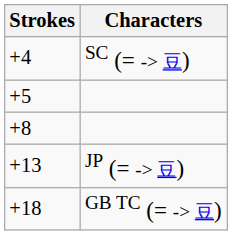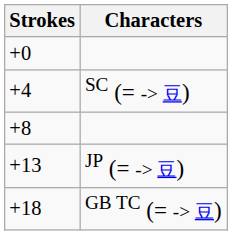 <table class="wikitable">
 <tr>
 <th>Strokes</th>
 <th>Characters</th>
 </tr>
 <tr>
+<td>+0</td>
+<td style="font-size: large;"></td>
+</tr>
+<tr>
 <td>+4</td>
 <td style="font-size: large;"><sup>SC</sup> (= <small>-> <a href='#'>豆</a></small>)</td>
-</tr>
-<tr>
-<td>+5</td>
-<td style="font-size: large;"></td>
 </tr>
 <tr>
 <td>+8</td>
 <td style="font-size: large;"></td>
 </tr>
 <tr>
 <td>+13</td>
 <td style="font-size: large;"><sup>JP</sup> (= <small>-> <a href='#'>豆</a></small>)</td>
 </tr>
 <tr>
 <td>+18</td>
 <td style="font-size: large;"><sup>GB TC</sup> (= <small>-> <a href='#'>豆</a></small>)</td>
 </tr>
 </table>
